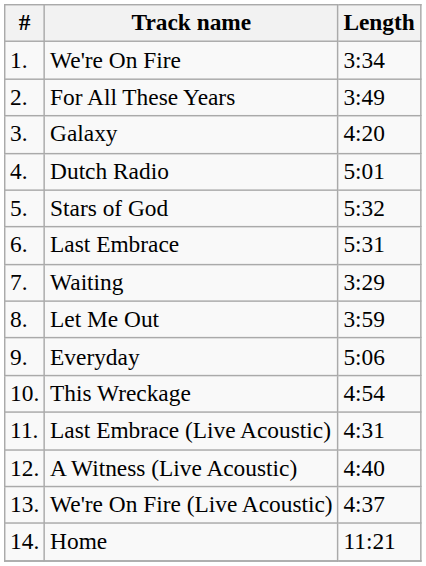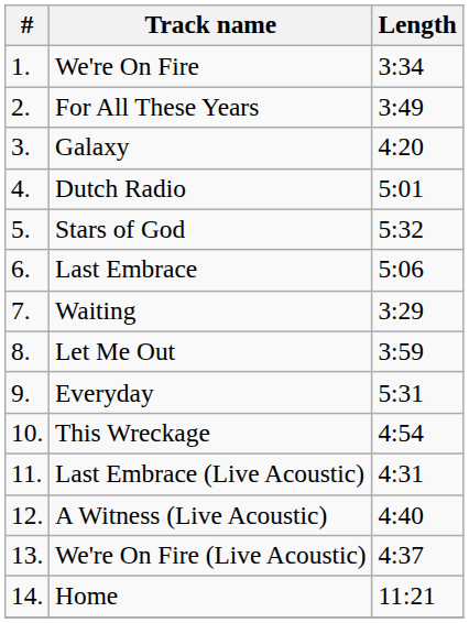 <table class="wikitable">
 <tr>
 <th>#</th>
 <th>Track name</th>
 <th>Length</th>
 </tr>
 <tr>
 <td>1.</td>
 <td>We're On Fire</td>
 <td>3:34</td>
 </tr>
 <tr>
 <td>2.</td>
 <td>For All These Years</td>
 <td>3:49</td>
 </tr>
 <tr>
 <td>3.</td>
 <td>Galaxy</td>
 <td>4:20</td>
 </tr>
 <tr>
 <td>4.</td>
 <td>Dutch Radio</td>
 <td>5:01</td>
 </tr>
 <tr>
 <td>5.</td>
 <td>Stars of God</td>
 <td>5:32</td>
 </tr>
 <tr>
 <td>6.</td>
 <td>Last Embrace</td>
-<td>5:31</td>
+<td>5:06</td>
 </tr>
 <tr>
 <td>7.</td>
 <td>Waiting</td>
 <td>3:29</td>
 </tr>
 <tr>
 <td>8.</td>
 <td>Let Me Out</td>
 <td>3:59</td>
 </tr>
 <tr>
 <td>9.</td>
 <td>Everyday</td>
-<td>5:06</td>
+<td>5:31</td>
 </tr>
 <tr>
 <td>10.</td>
 <td>This Wreckage</td>
 <td>4:54</td>
 </tr>
 <tr>
 <td>11.</td>
 <td>Last Embrace (Live Acoustic)</td>
 <td>4:31</td>
 </tr>
 <tr>
 <td>12.</td>
 <td>A Witness (Live Acoustic)</td>
 <td>4:40</td>
 </tr>
 <tr>
 <td>13.</td>
 <td>We're On Fire (Live Acoustic)</td>
 <td>4:37</td>
 </tr>
 <tr>
 <td>14.</td>
 <td>Home</td>
 <td>11:21</td>
 </tr>
 <tr>
 </tr>
 </table>
